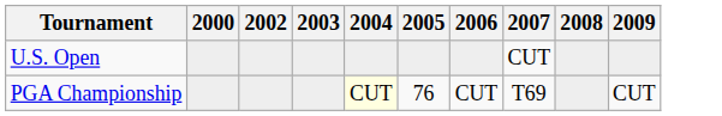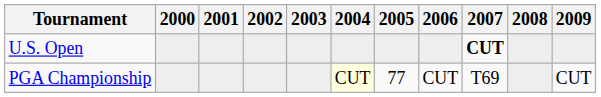 <table class="wikitable" style="font-size:95%;text-align:center;">
 <tr>
 <th>Tournament</th>
 <th>2000</th>
+<th>2001</th>
 <th>2002</th>
 <th>2003</th>
 <th>2004</th>
 <th>2005</th>
 <th>2006</th>
 <th>2007</th>
 <th>2008</th>
 <th>2009</th>
 </tr>
 <tr>
 <td align=left><a href='#'>U.S. Open</a></td>
 <td style="background:#eeeeee;"></td>
 <td style="background:#eeeeee;"></td>
 <td style="background:#eeeeee;"></td>
 <td style="background:#eeeeee;"></td>
 <td style="background:#eeeeee;"></td>
 <td style="background:#eeeeee;"></td>
-<td>CUT</td>
+<td style="background:#eeeeee;"></td>
+<td><strong>CUT</strong></td>
 <td style="background:#eeeeee;"></td>
 <td style="background:#eeeeee;"></td>
 </tr>
 <tr>
 <td align=left><a href='#'>PGA Championship</a></td>
 <td style="background:#eeeeee;"></td>
 <td style="background:#eeeeee;"></td>
 <td style="background:#eeeeee;"></td>
+<td style="background:#eeeeee;"></td>
 <td style="background: lightyellow;">CUT</td>
-<td>76</td>
+<td>77</td>
 <td>CUT</td>
 <td>T69</td>
 <td style="background:#eeeeee;"></td>
 <td>CUT</td>
 </tr>
 </table>
